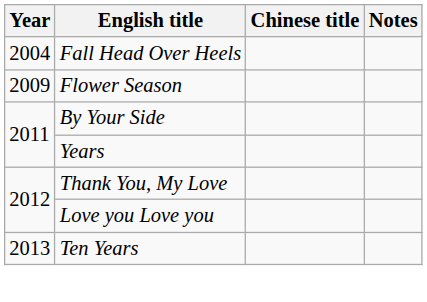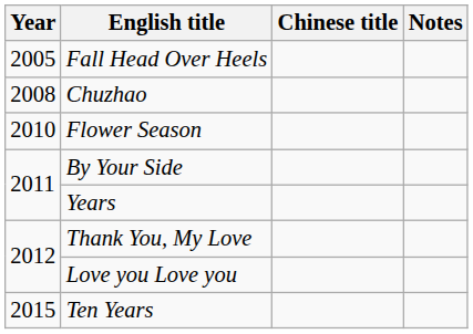 <table class="wikitable">
 <tr>
 <th>Year</th>
 <th>English title</th>
 <th>Chinese title</th>
 <th>Notes</th>
 </tr>
 <tr>
-<td>2004</td>
+<td>2005</td>
 <td><em>Fall Head Over Heels</em></td>
 <td></td>
 <td></td>
 </tr>
 <tr>
-<td>2009</td>
+<td>2008</td>
+<td><em>Chuzhao</em></td>
+<td></td>
+<td></td>
+</tr>
+<tr>
+<td>2010</td>
 <td><em>Flower Season</em></td>
 <td></td>
 <td></td>
 </tr>
 <tr>
 <td rowspan=2>2011</td>
 <td><em>By Your Side</em></td>
 <td></td>
 <td></td>
 </tr>
 <tr>
 <td><em>Years</em></td>
 <td></td>
 <td></td>
 </tr>
 <tr>
 <td rowspan=2>2012</td>
 <td><em>Thank You, My Love</em></td>
 <td></td>
 <td></td>
 </tr>
 <tr>
 <td><em>Love you Love you</em></td>
 <td></td>
 <td></td>
 </tr>
 <tr>
-<td>2013</td>
+<td>2015</td>
 <td><em>Ten Years</em></td>
 <td></td>
 <td></td>
 </tr>
 </table>
